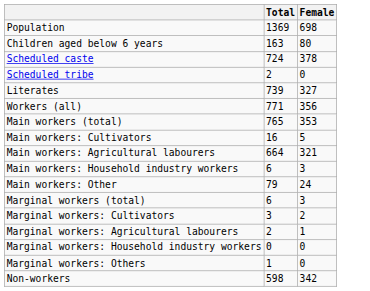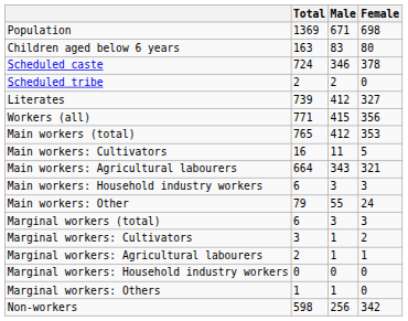 <table class="wikitable sortable">
 <tr>
 <th></th>
 <th>Total</th>
+<th>Male</th>
 <th>Female</th>
 </tr>
 <tr>
 <td>Population</td>
 <td>1369</td>
+<td>671</td>
 <td>698</td>
 </tr>
 <tr>
 <td>Children aged below 6 years</td>
 <td>163</td>
+<td>83</td>
 <td>80</td>
 </tr>
 <tr>
 <td><a href='#'>Scheduled caste</a></td>
 <td>724</td>
+<td>346</td>
 <td>378</td>
 </tr>
 <tr>
 <td><a href='#'>Scheduled tribe</a></td>
+<td>2</td>
 <td>2</td>
 <td>0</td>
 </tr>
 <tr>
 <td>Literates</td>
 <td>739</td>
+<td>412</td>
 <td>327</td>
 </tr>
 <tr>
 <td>Workers (all)</td>
 <td>771</td>
+<td>415</td>
 <td>356</td>
 </tr>
 <tr>
 <td>Main workers (total)</td>
 <td>765</td>
+<td>412</td>
 <td>353</td>
 </tr>
 <tr>
 <td>Main workers: Cultivators</td>
 <td>16</td>
+<td>11</td>
 <td>5</td>
 </tr>
 <tr>
 <td>Main workers: Agricultural labourers</td>
 <td>664</td>
+<td>343</td>
 <td>321</td>
 </tr>
 <tr>
 <td>Main workers: Household industry workers</td>
 <td>6</td>
 <td>3</td>
+<td>3</td>
 </tr>
 <tr>
 <td>Main workers: Other</td>
 <td>79</td>
+<td>55</td>
 <td>24</td>
 </tr>
 <tr>
 <td>Marginal workers (total)</td>
 <td>6</td>
 <td>3</td>
+<td>3</td>
 </tr>
 <tr>
 <td>Marginal workers: Cultivators</td>
 <td>3</td>
+<td>1</td>
 <td>2</td>
 </tr>
 <tr>
 <td>Marginal workers: Agricultural labourers</td>
 <td>2</td>
 <td>1</td>
+<td>1</td>
 </tr>
 <tr>
 <td>Marginal workers: Household industry workers</td>
+<td>0</td>
 <td>0</td>
 <td>0</td>
 </tr>
 <tr>
 <td>Marginal workers: Others</td>
 <td>1</td>
+<td>1</td>
 <td>0</td>
 </tr>
 <tr>
 <td>Non-workers</td>
 <td>598</td>
+<td>256</td>
 <td>342</td>
 </tr>
 </table>
